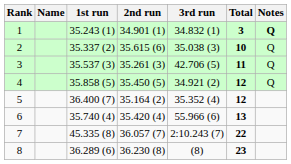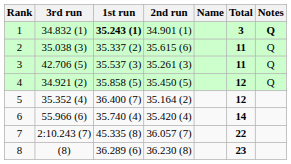 <table class="sortable wikitable" style="text-align:center;">
 <tr>
 <th>Rank</th>
-<th>Name</th>
+<th>3rd run</th>
 <th>1st run</th>
 <th>2nd run</th>
-<th>3rd run</th>
+<th>Name</th>
 <th>Total</th>
 <th>Notes</th>
 </tr>
 <tr style="background:#cfc;">
 <td>1</td>
+<td>34.832 (1)</td>
+<td><strong>35.243 (1)</strong></td>
+<td>34.901 (1)</td>
 <td align=left></td>
-<td>35.243 (1)</td>
-<td>34.901 (1)</td>
-<td>34.832 (1)</td>
 <td><strong>3</strong></td>
 <td><strong>Q</strong></td>
 </tr>
 <tr style="background:#cfc;">
 <td>2</td>
-<td align=left></td>
+<td>35.038 (3)</td>
 <td>35.337 (2)</td>
 <td>35.615 (6)</td>
-<td>35.038 (3)</td>
-<td><strong>10</strong></td>
+<td align=left></td>
+<td><strong>11</strong></td>
 <td>Q</td>
 </tr>
 <tr style="background:#cfc;">
 <td>3</td>
-<td align=left></td>
+<td>42.706 (5)</td>
 <td>35.537 (3)</td>
 <td>35.261 (3)</td>
-<td>42.706 (5)</td>
+<td align=left></td>
 <td><strong>11</strong></td>
 <td>Q</td>
 </tr>
 <tr style="background:#cfc;">
 <td>4</td>
-<td align=left></td>
+<td>34.921 (2)</td>
 <td>35.858 (5)</td>
 <td>35.450 (5)</td>
-<td>34.921 (2)</td>
+<td align=left></td>
 <td><strong>12</strong></td>
 <td>Q</td>
 </tr>
 <tr>
 <td>5</td>
-<td align=left></td>
+<td>35.352 (4)</td>
 <td>36.400 (7)</td>
 <td>35.164 (2)</td>
-<td>35.352 (4)</td>
+<td align=left></td>
 <td><strong>12</strong></td>
 <td></td>
 </tr>
 <tr>
 <td>6</td>
-<td align=left></td>
+<td>55.966 (6)</td>
 <td>35.740 (4)</td>
 <td>35.420 (4)</td>
-<td>55.966 (6)</td>
-<td><strong>13</strong></td>
+<td align=left></td>
+<td><strong>14</strong></td>
 <td></td>
 </tr>
 <tr>
 <td>7</td>
-<td align=left></td>
+<td>2:10.243 (7)</td>
 <td>45.335 (8)</td>
 <td>36.057 (7)</td>
-<td>2:10.243 (7)</td>
+<td align=left></td>
 <td><strong>22</strong></td>
 <td></td>
 </tr>
 <tr>
 <td>8</td>
-<td align=left></td>
+<td> (8)</td>
 <td>36.289 (6)</td>
 <td>36.230 (8)</td>
-<td> (8)</td>
+<td align=left></td>
 <td><strong>23</strong></td>
 <td></td>
 </tr>
 </table>
